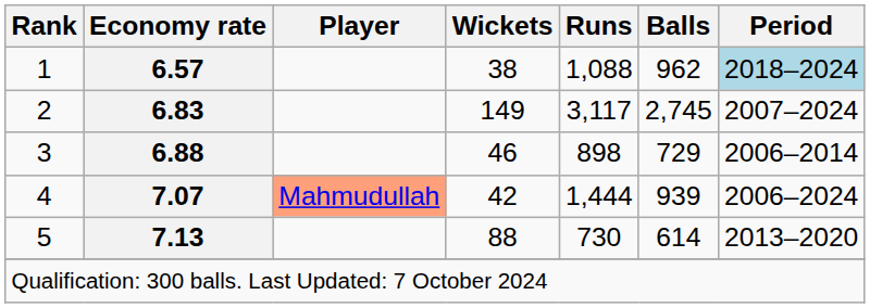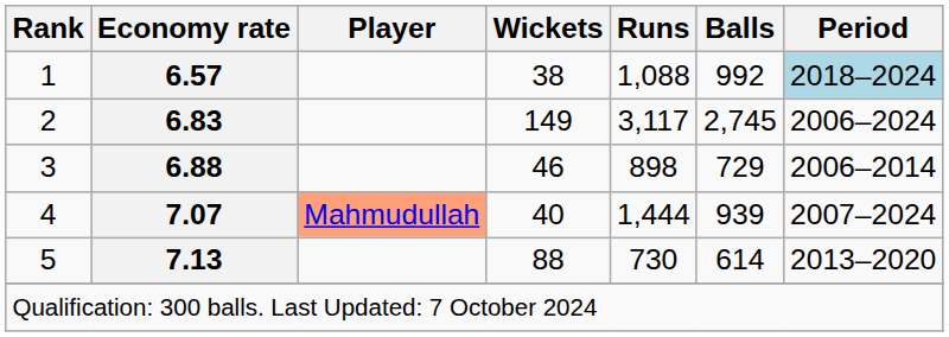 <table class="wikitable plainrowheaders sortable">
 <tr>
 <th scope=col>Rank</th>
 <th scope=col>Economy rate</th>
 <th scope=col>Player</th>
 <th scope=col>Wickets</th>
 <th scope=col>Runs</th>
 <th scope=col>Balls</th>
 <th scope=col>Period</th>
 </tr>
 <tr>
 <td align=center>1</td>
 <th scope=row style=text-align:center;>6.57</th>
 <td></td>
 <td align=center>38</td>
 <td align=center>1,088</td>
-<td align=center>962</td>
+<td align=center>992</td>
 <td style="background: lightblue;">2018–2024</td>
 </tr>
 <tr>
 <td align=center>2</td>
 <th scope=row style=text-align:center;>6.83</th>
 <td></td>
 <td align=center>149</td>
 <td align=center>3,117</td>
 <td align=center>2,745</td>
-<td>2007–2024</td>
+<td>2006–2024</td>
 </tr>
 <tr>
 <td align=center>3</td>
 <th scope=row style=text-align:center;>6.88</th>
 <td></td>
 <td align=center>46</td>
 <td align=center>898</td>
 <td align=center>729</td>
 <td>2006–2014</td>
 </tr>
 <tr>
 <td align=center>4</td>
 <th scope=row style=text-align:center;>7.07</th>
 <td style="background: lightsalmon;"><a href='#'>Mahmudullah</a></td>
-<td align=center>42</td>
+<td align=center>40</td>
 <td align=center>1,444</td>
 <td align=center>939</td>
-<td>2006–2024</td>
+<td>2007–2024</td>
 </tr>
 <tr>
 <td align=center>5</td>
 <th scope=row style=text-align:center;>7.13</th>
 <td></td>
 <td align=center>88</td>
 <td align=center>730</td>
 <td align=center>614</td>
 <td>2013–2020</td>
 </tr>
 <tr>
 </tr>
 <tr class=sortbottom>
 <td colspan=7><small>Qualification: 300 balls. Last Updated: 7 October 2024</small></td>
 </tr>
 </table>
